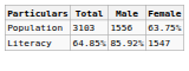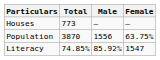 <table class="wikitable">
 <tr>
 <th>Particulars</th>
 <th>Total</th>
 <th>Male</th>
 <th>Female</th>
 </tr>
 <tr>
+<td>Houses</td>
+<td>773</td>
+<td>–</td>
+<td>–</td>
+</tr>
+<tr>
 <td>Population</td>
-<td>3103</td>
+<td>3870</td>
 <td>1556</td>
 <td>63.75%</td>
 </tr>
 <tr>
 <td>Literacy</td>
-<td>64.85%</td>
+<td>74.85%</td>
 <td>85.92%</td>
 <td>1547</td>
 </tr>
 </table>
